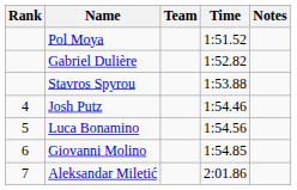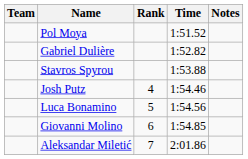 <table class="wikitable sortable" style="text-align:center">
 <tr>
+<th>Team</th>
+<th>Name</th>
 <th>Rank</th>
-<th>Name</th>
-<th>Team</th>
 <th>Time</th>
 <th>Notes</th>
 </tr>
 <tr>
+<td align=left></td>
+<td align="left"><a href='#'>Pol Moya</a></td>
 <td></td>
-<td align="left"><a href='#'>Pol Moya</a></td>
-<td align=left></td>
 <td>1:51.52</td>
 <td></td>
 </tr>
 <tr>
+<td align=left></td>
+<td align="left"><a href='#'>Gabriel Dulière</a></td>
 <td></td>
-<td align="left"><a href='#'>Gabriel Dulière</a></td>
-<td align=left></td>
 <td>1:52.82</td>
 <td></td>
 </tr>
 <tr>
+<td align=left></td>
+<td align="left"><a href='#'>Stavros Spyrou</a></td>
 <td></td>
-<td align="left"><a href='#'>Stavros Spyrou</a></td>
-<td align=left></td>
 <td>1:53.88</td>
 <td></td>
 </tr>
 <tr>
+<td align=left></td>
+<td align="left"><a href='#'>Josh Putz</a></td>
 <td>4</td>
-<td align="left"><a href='#'>Josh Putz</a></td>
-<td align=left></td>
 <td>1:54.46</td>
 <td></td>
 </tr>
 <tr>
+<td align=left></td>
+<td align="left"><a href='#'>Luca Bonamino</a></td>
 <td>5</td>
-<td align="left"><a href='#'>Luca Bonamino</a></td>
-<td align=left></td>
 <td>1:54.56</td>
 <td></td>
 </tr>
 <tr>
+<td align=left></td>
+<td align="left"><a href='#'>Giovanni Molino</a></td>
 <td>6</td>
-<td align="left"><a href='#'>Giovanni Molino</a></td>
-<td align=left></td>
 <td>1:54.85</td>
 <td></td>
 </tr>
 <tr>
+<td align=left></td>
+<td align="left"><a href='#'>Aleksandar Miletić</a></td>
 <td>7</td>
-<td align="left"><a href='#'>Aleksandar Miletić</a></td>
-<td align=left></td>
 <td>2:01.86</td>
 <td></td>
 </tr>
 </table>
